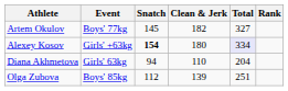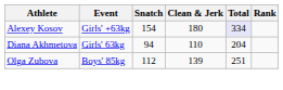 <table class="wikitable" style="font-size:90%">
 <tr>
 <th>Athlete</th>
 <th>Event</th>
 <th>Snatch</th>
 <th>Clean & Jerk</th>
 <th>Total</th>
 <th>Rank</th>
 </tr>
 <tr>
-<td><a href='#'>Artem Okulov</a></td>
-<td><a href='#'>Boys' 77kg</a></td>
-<td align=center>145</td>
-<td align=center>182</td>
-<td align=center>327</td>
-<td align=center></td>
-</tr>
-<tr>
 <td><a href='#'>Alexey Kosov</a></td>
 <td><a href='#'>Girls' +63kg</a></td>
-<td align=center><strong>154</strong></td>
+<td align=center>154</td>
 <td align=center>180</td>
 <td align=center style="background: lavender;">334</td>
 <td align=center></td>
 </tr>
 <tr>
 <td><a href='#'>Diana Akhmetova</a></td>
 <td><a href='#'>Girls' 63kg</a></td>
 <td align=center>94</td>
 <td align=center>110</td>
 <td align=center>204</td>
 <td align=center></td>
 </tr>
 <tr>
 <td><a href='#'>Olga Zubova</a></td>
 <td><a href='#'>Boys' 85kg</a></td>
 <td align=center>112</td>
 <td align=center>139</td>
 <td align=center>251</td>
 <td align=center></td>
 </tr>
 </table>
